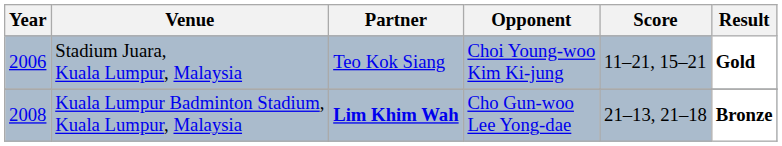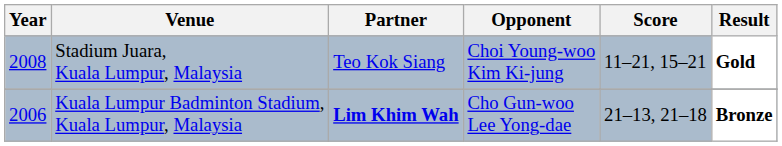 <table class="sortable wikitable" style="font-size: 90%;">
 <tr>
 <th>Year</th>
 <th>Venue</th>
 <th>Partner</th>
 <th>Opponent</th>
 <th>Score</th>
 <th>Result</th>
 </tr>
 <tr style="background:#AABBCC">
-<td align="center"><a href='#'>2006</a></td>
+<td align="center"><a href='#'>2008</a></td>
 <td align="left">Stadium Juara,<br><a href='#'>Kuala Lumpur</a>, <a href='#'>Malaysia</a></td>
 <td align="left"> <a href='#'>Teo Kok Siang</a></td>
 <td align="left"> <a href='#'>Choi Young-woo</a> <br>  <a href='#'>Kim Ki-jung</a></td>
 <td align="left">11–21, 15–21</td>
 <td style="text-align:left; background:white"> <strong>Gold</strong></td>
 </tr>
 <tr>
 </tr>
 <tr style="background:#AABBCC">
-<td align="center"><a href='#'>2008</a></td>
+<td align="center"><a href='#'>2006</a></td>
 <td align="left"><a href='#'>Kuala Lumpur Badminton Stadium</a>,<br><a href='#'>Kuala Lumpur</a>, <a href='#'>Malaysia</a></td>
 <td align="left"><strong> <a href='#'>Lim Khim Wah</a></strong></td>
 <td align="left"> <a href='#'>Cho Gun-woo</a> <br>  <a href='#'>Lee Yong-dae</a></td>
 <td align="left">21–13, 21–18</td>
 <td style="text-align:left; background:white"> <strong>Bronze</strong></td>
 </tr>
 </table>
